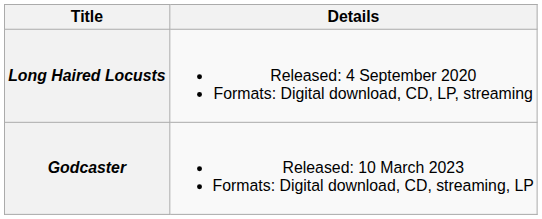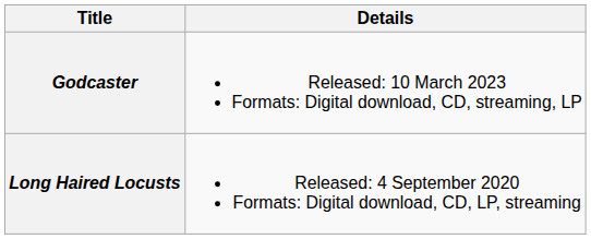 <table class="wikitable plainrowheaders" style="text-align:center;">
 <tr>
 <th scope="col" rowspan="1">Title</th>
 <th scope="col" rowspan="1">Details</th>
 </tr>
 <tr>
+<th scope="row"><em>Godcaster</em></th>
+<td><br><ul><li>Released: 10 March 2023</li><li>Formats: Digital download, CD, streaming, LP</li></ul></td>
+</tr>
+<tr>
 <th scope="row"><em>Long Haired Locusts</em></th>
 <td><br><ul><li>Released: 4 September 2020 </li><li>Formats: Digital download, CD, LP, streaming</li></ul></td>
 </tr>
-<tr>
-<th scope="row"><em>Godcaster</em></th>
-<td><br><ul><li>Released: 10 March 2023</li><li>Formats: Digital download, CD, streaming, LP</li></ul></td>
-</tr>
 </table>
